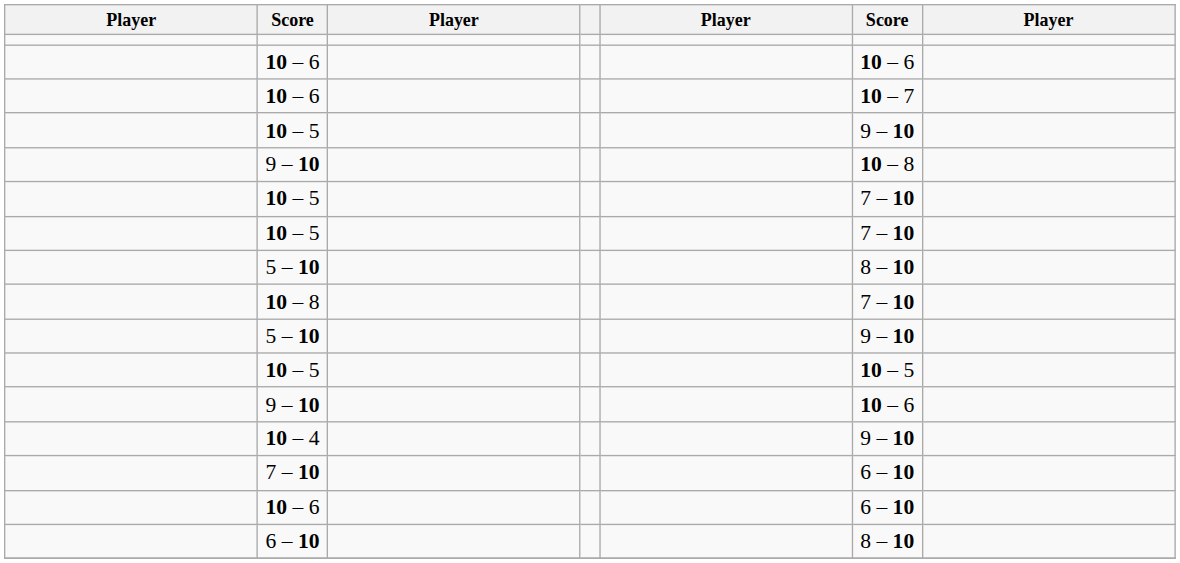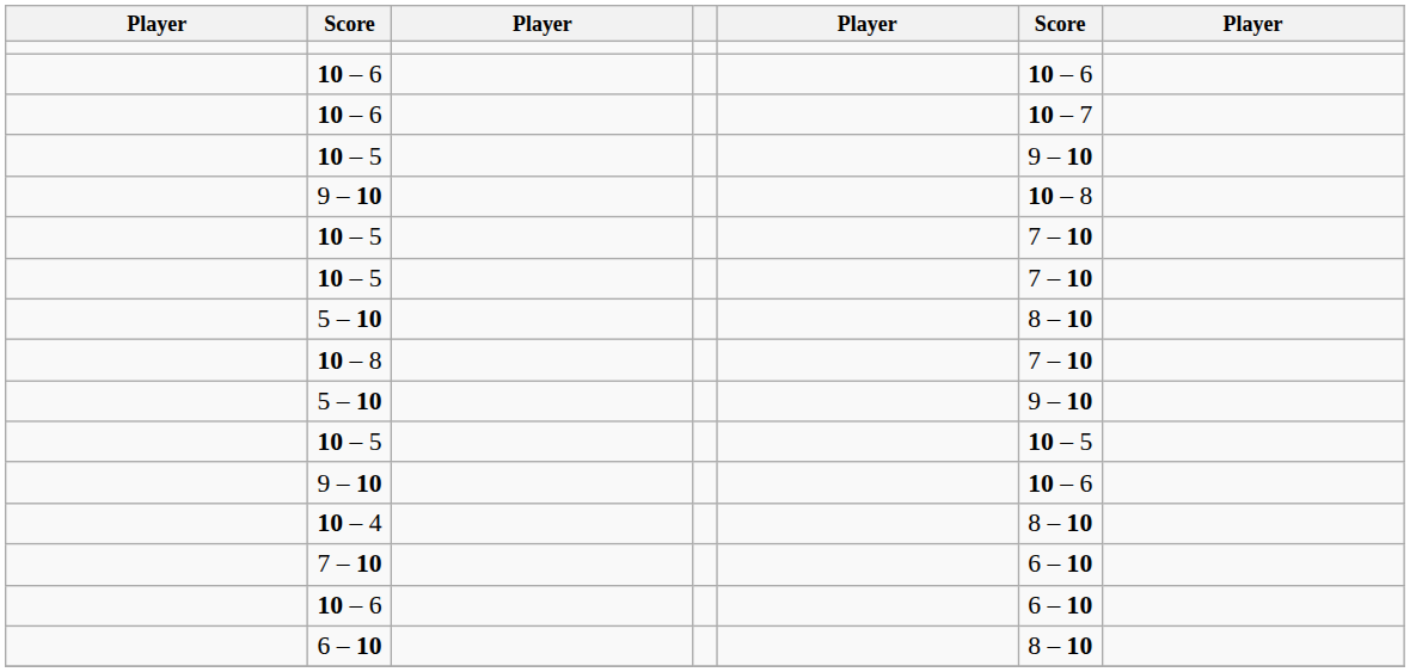 <table class="wikitable">
 <tr style="font-size:10pt;font-weight:bold">
 <th width=230>Player</th>
 <th width=50>Score</th>
 <th width=230>Player</th>
 <th width=10></th>
 <th width=230>Player</th>
 <th width=50>Score</th>
 <th width=230>Player</th>
 </tr>
 <tr>
 <td align=right></td>
 <td align=center></td>
 <td></td>
 <td></td>
 <td align=right></td>
 <td align=center></td>
 <td></td>
 </tr>
 <tr>
 <td align=right></td>
 <td align=center><strong>10</strong> – 6</td>
 <td></td>
 <td></td>
 <td align=right></td>
 <td align=center><strong>10</strong> – 6</td>
 <td></td>
 </tr>
 <tr>
 <td align=right></td>
 <td align=center><strong>10</strong> – 6</td>
 <td></td>
 <td></td>
 <td align=right></td>
 <td align=center><strong>10</strong> – 7</td>
 <td></td>
 </tr>
 <tr>
 <td align=right></td>
 <td align=center><strong>10</strong> – 5</td>
 <td></td>
 <td></td>
 <td align=right></td>
 <td align=center>9 – <strong>10</strong></td>
 <td></td>
 </tr>
 <tr>
 <td align=right></td>
 <td align=center>9 – <strong>10</strong></td>
 <td></td>
 <td></td>
 <td align=right></td>
 <td align=center><strong>10</strong> – 8</td>
 <td></td>
 </tr>
 <tr>
 <td align=right></td>
 <td align=center><strong>10</strong> – 5</td>
 <td></td>
 <td></td>
 <td align=right></td>
 <td align=center>7 – <strong>10</strong></td>
 <td></td>
 </tr>
 <tr>
 <td align=right></td>
 <td align=center><strong>10</strong> – 5</td>
 <td></td>
 <td></td>
 <td align=right></td>
 <td align=center>7 – <strong>10</strong></td>
 <td></td>
 </tr>
 <tr>
 <td align=right></td>
 <td align=center>5 – <strong>10</strong></td>
 <td></td>
 <td></td>
 <td align=right></td>
 <td align=center>8 – <strong>10</strong></td>
 <td></td>
 </tr>
 <tr>
 <td align=right></td>
 <td align=center><strong>10</strong> – 8</td>
 <td></td>
 <td></td>
 <td align=right></td>
 <td align=center>7 – <strong>10</strong></td>
 <td></td>
 </tr>
 <tr>
 <td align=right></td>
 <td align=center>5 – <strong>10</strong></td>
 <td></td>
 <td></td>
 <td align=right></td>
 <td align=center>9 – <strong>10</strong></td>
 <td></td>
 </tr>
 <tr>
 <td align=right></td>
 <td align=center><strong>10</strong> – 5</td>
 <td></td>
 <td></td>
 <td align=right></td>
 <td align=center><strong>10</strong> – 5</td>
 <td></td>
 </tr>
 <tr>
 <td align=right></td>
 <td align=center>9 – <strong>10</strong></td>
 <td></td>
 <td></td>
 <td align=right></td>
 <td align=center><strong>10</strong> – 6</td>
 <td></td>
 </tr>
 <tr>
 <td align=right></td>
 <td align=center><strong>10</strong> – 4</td>
 <td></td>
 <td></td>
 <td align=right></td>
-<td align=center>9 – <strong>10</strong></td>
+<td align=center>8 – <strong>10</strong></td>
 <td></td>
 </tr>
 <tr>
 <td align=right></td>
 <td align=center>7 – <strong>10</strong></td>
 <td></td>
 <td></td>
 <td align=right></td>
 <td align=center>6 – <strong>10</strong></td>
 <td></td>
 </tr>
 <tr>
 <td align=right></td>
 <td align=center><strong>10</strong> – 6</td>
 <td></td>
 <td></td>
 <td align=right></td>
 <td align=center>6 – <strong>10</strong></td>
 <td></td>
 </tr>
 <tr>
 <td align=right></td>
 <td align=center>6 – <strong>10</strong></td>
 <td></td>
 <td></td>
 <td align=right></td>
 <td align=center>8 – <strong>10</strong></td>
 <td></td>
 </tr>
 <tr>
 </tr>
 </table>
